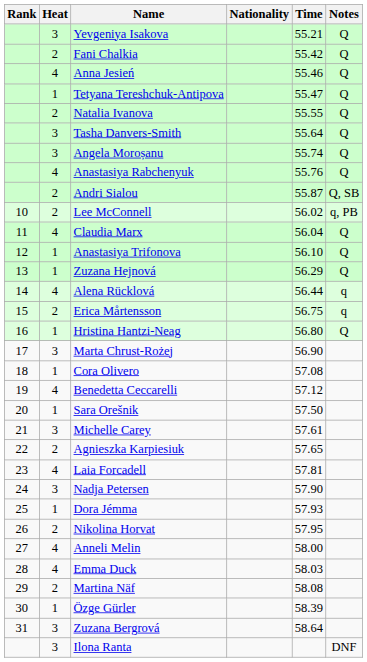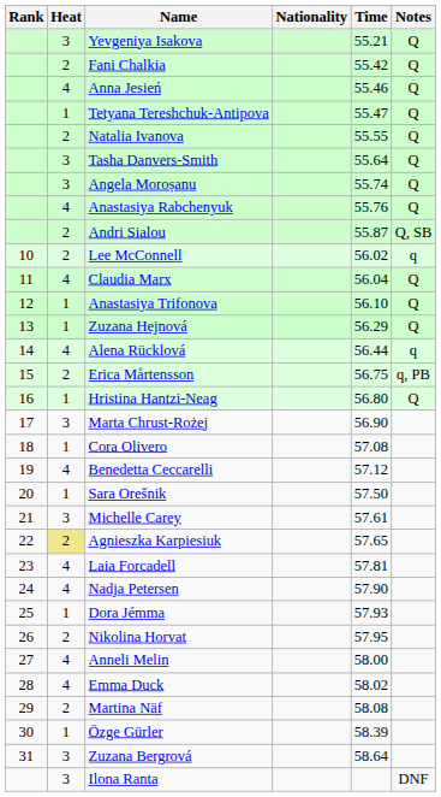 <table class="wikitable sortable" style="text-align:center">
 <tr>
 <th>Rank</th>
 <th>Heat</th>
 <th>Name</th>
 <th>Nationality</th>
 <th>Time</th>
 <th>Notes</th>
 </tr>
 <tr bgcolor=ccffcc>
 <td></td>
 <td>3</td>
 <td align=left><a href='#'>Yevgeniya Isakova</a></td>
 <td align=left></td>
 <td>55.21</td>
 <td>Q</td>
 </tr>
 <tr bgcolor=ccffcc>
 <td></td>
 <td>2</td>
 <td align=left><a href='#'>Fani Chalkia</a></td>
 <td align=left></td>
 <td>55.42</td>
 <td>Q</td>
 </tr>
 <tr bgcolor=ccffcc>
 <td></td>
 <td>4</td>
 <td align=left><a href='#'>Anna Jesień</a></td>
 <td align=left></td>
 <td>55.46</td>
 <td>Q</td>
 </tr>
 <tr bgcolor=ccffcc>
 <td></td>
 <td>1</td>
 <td align=left><a href='#'>Tetyana Tereshchuk-Antipova</a></td>
 <td align=left></td>
 <td>55.47</td>
 <td>Q</td>
 </tr>
 <tr bgcolor=ccffcc>
 <td></td>
 <td>2</td>
 <td align=left><a href='#'>Natalia Ivanova</a></td>
 <td align=left></td>
 <td>55.55</td>
 <td>Q</td>
 </tr>
 <tr bgcolor=ccffcc>
 <td></td>
 <td>3</td>
 <td align=left><a href='#'>Tasha Danvers-Smith</a></td>
 <td align=left></td>
 <td>55.64</td>
 <td>Q</td>
 </tr>
 <tr bgcolor=ccffcc>
 <td></td>
 <td>3</td>
 <td align=left><a href='#'>Angela Moroșanu</a></td>
 <td align=left></td>
 <td>55.74</td>
 <td>Q</td>
 </tr>
 <tr bgcolor=ccffcc>
 <td></td>
 <td>4</td>
 <td align=left><a href='#'>Anastasiya Rabchenyuk</a></td>
 <td align=left></td>
 <td>55.76</td>
 <td>Q</td>
 </tr>
 <tr bgcolor=ccffcc>
 <td></td>
 <td>2</td>
 <td align=left><a href='#'>Andri Sialou</a></td>
 <td align=left></td>
 <td>55.87</td>
 <td>Q, SB</td>
 </tr>
 <tr bgcolor=ddffdd>
 <td>10</td>
 <td>2</td>
 <td align=left><a href='#'>Lee McConnell</a></td>
 <td align=left></td>
 <td>56.02</td>
-<td>q, PB</td>
+<td>q</td>
 </tr>
 <tr bgcolor=ccffcc>
 <td>11</td>
 <td>4</td>
 <td align=left><a href='#'>Claudia Marx</a></td>
 <td align=left></td>
 <td>56.04</td>
 <td>Q</td>
 </tr>
 <tr bgcolor=ccffcc>
 <td>12</td>
 <td>1</td>
 <td align=left><a href='#'>Anastasiya Trifonova</a></td>
 <td align=left></td>
 <td>56.10</td>
 <td>Q</td>
 </tr>
 <tr bgcolor=ccffcc>
 <td>13</td>
 <td>1</td>
 <td align=left><a href='#'>Zuzana Hejnová</a></td>
 <td align=left></td>
 <td>56.29</td>
 <td>Q</td>
 </tr>
 <tr bgcolor=ddffdd>
 <td>14</td>
 <td>4</td>
 <td align=left><a href='#'>Alena Rücklová</a></td>
 <td align=left></td>
 <td>56.44</td>
 <td>q</td>
 </tr>
 <tr bgcolor=ddffdd>
 <td>15</td>
 <td>2</td>
 <td align=left><a href='#'>Erica Mårtensson</a></td>
 <td align=left></td>
 <td>56.75</td>
-<td>q</td>
+<td>q, PB</td>
 </tr>
 <tr bgcolor=ddffdd>
 <td>16</td>
 <td>1</td>
 <td align=left><a href='#'>Hristina Hantzi-Neag</a></td>
 <td align=left></td>
 <td>56.80</td>
 <td>Q</td>
 </tr>
 <tr>
 <td>17</td>
 <td>3</td>
 <td align=left><a href='#'>Marta Chrust-Rożej</a></td>
 <td align=left></td>
 <td>56.90</td>
 <td></td>
 </tr>
 <tr>
 <td>18</td>
 <td>1</td>
 <td align=left><a href='#'>Cora Olivero</a></td>
 <td align=left></td>
 <td>57.08</td>
 <td></td>
 </tr>
 <tr>
 <td>19</td>
 <td>4</td>
 <td align=left><a href='#'>Benedetta Ceccarelli</a></td>
 <td align=left></td>
 <td>57.12</td>
 <td></td>
 </tr>
 <tr>
 <td>20</td>
 <td>1</td>
 <td align=left><a href='#'>Sara Orešnik</a></td>
 <td align=left></td>
 <td>57.50</td>
 <td></td>
 </tr>
 <tr>
 <td>21</td>
 <td>3</td>
 <td align=left><a href='#'>Michelle Carey</a></td>
 <td align=left></td>
 <td>57.61</td>
 <td></td>
 </tr>
 <tr>
 <td>22</td>
-<td>2</td>
+<td style="background: khaki;">2</td>
 <td align=left><a href='#'>Agnieszka Karpiesiuk</a></td>
 <td align=left></td>
 <td>57.65</td>
 <td></td>
 </tr>
 <tr>
 <td>23</td>
 <td>4</td>
 <td align=left><a href='#'>Laia Forcadell</a></td>
 <td align=left></td>
 <td>57.81</td>
 <td></td>
 </tr>
 <tr>
 <td>24</td>
-<td>3</td>
+<td>4</td>
 <td align=left><a href='#'>Nadja Petersen</a></td>
 <td align=left></td>
 <td>57.90</td>
 <td></td>
 </tr>
 <tr>
 <td>25</td>
 <td>1</td>
 <td align=left><a href='#'>Dora Jémma</a></td>
 <td align=left></td>
 <td>57.93</td>
 <td></td>
 </tr>
 <tr>
 <td>26</td>
 <td>2</td>
 <td align=left><a href='#'>Nikolina Horvat</a></td>
 <td align=left></td>
 <td>57.95</td>
 <td></td>
 </tr>
 <tr>
 <td>27</td>
 <td>4</td>
 <td align=left><a href='#'>Anneli Melin</a></td>
 <td align=left></td>
 <td>58.00</td>
 <td></td>
 </tr>
 <tr>
 <td>28</td>
 <td>4</td>
 <td align=left><a href='#'>Emma Duck</a></td>
 <td align=left></td>
-<td>58.03</td>
+<td>58.02</td>
 <td></td>
 </tr>
 <tr>
 <td>29</td>
 <td>2</td>
 <td align=left><a href='#'>Martina Näf</a></td>
 <td align=left></td>
 <td>58.08</td>
 <td></td>
 </tr>
 <tr>
 <td>30</td>
 <td>1</td>
 <td align=left><a href='#'>Özge Gürler</a></td>
 <td align=left></td>
 <td>58.39</td>
 <td></td>
 </tr>
 <tr>
 <td>31</td>
 <td>3</td>
 <td align=left><a href='#'>Zuzana Bergrová</a></td>
 <td align=left></td>
 <td>58.64</td>
 <td></td>
 </tr>
 <tr>
 <td></td>
 <td>3</td>
 <td align=left><a href='#'>Ilona Ranta</a></td>
 <td align=left></td>
 <td></td>
 <td>DNF</td>
 </tr>
 </table>
